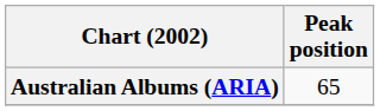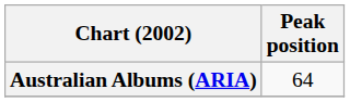 <table class="wikitable sortable plainrowheaders">
 <tr>
 <th>Chart (2002)</th>
 <th>Peak<br>position</th>
 </tr>
 <tr>
 <th scope="row">Australian Albums (<a href='#'>ARIA</a>)</th>
-<td style="text-align:center;">65</td>
+<td style="text-align:center;">64</td>
 </tr>
 <tr>
 </tr>
 <tr>
 </tr>
 <tr>
 </tr>
 <tr>
 </tr>
 <tr>
 </tr>
 <tr>
 </tr>
 <tr>
 </tr>
 <tr>
 </tr>
 </table>
